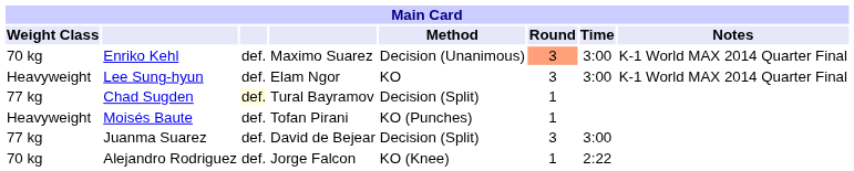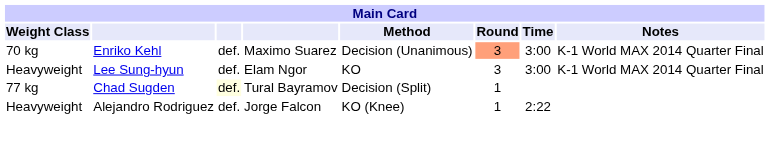 <table class="toccolours" style="font-size: 85%;">
 <tr>
 <th colspan="8" style="background-color: #ccf; color: #000080; text-align: center;"><strong>Main Card</strong></th>
 </tr>
 <tr>
 <th colspan="1" style="background-color: #E6E8FA; color: #000000; text-align: center;">Weight Class</th>
 <th colspan="1" style="background-color: #E6E8FA; color: #000000; text-align: center;"></th>
 <th colspan="1" style="background-color: #E6E8FA; color: #000000; text-align: center;"></th>
 <th colspan="1" style="background-color: #E6E8FA; color: #000000; text-align: center;"></th>
 <th colspan="1" style="background-color: #E6E8FA; color: #000000; text-align: center;">Method</th>
 <th colspan="1" style="background-color: #E6E8FA; color: #000000; text-align: center;">Round</th>
 <th colspan="1" style="background-color: #E6E8FA; color: #000000; text-align: center;">Time</th>
 <th colspan="1" style="background-color: #E6E8FA; color: #000000; text-align: center;">Notes</th>
 </tr>
 <tr>
 <td>70 kg</td>
 <td> <a href='#'>Enriko Kehl</a></td>
 <td align=center>def.</td>
 <td> Maximo Suarez</td>
 <td>Decision (Unanimous)</td>
 <td align=center style="background: lightsalmon;">3</td>
 <td align=center>3:00</td>
 <td>K-1 World MAX 2014 Quarter Final</td>
 </tr>
 <tr>
 <td>Heavyweight</td>
 <td> <a href='#'>Lee Sung-hyun</a></td>
 <td align=center>def.</td>
 <td> Elam Ngor</td>
 <td>KO</td>
 <td align=center>3</td>
 <td align=center>3:00</td>
 <td>K-1 World MAX 2014 Quarter Final</td>
 </tr>
 <tr>
 <td>77 kg</td>
 <td> <a href='#'>Chad Sugden</a></td>
 <td align=center style="background: lightyellow;">def.</td>
 <td> Tural Bayramov</td>
 <td>Decision (Split)</td>
 <td align=center>1</td>
 <td align=center></td>
 <td></td>
 </tr>
 <tr>
 <td>Heavyweight</td>
-<td> <a href='#'>Moisés Baute</a></td>
-<td align=center>def.</td>
-<td> Tofan Pirani</td>
-<td>KO (Punches)</td>
-<td align=center>1</td>
-<td align=center></td>
-<td></td>
-</tr>
-<tr>
-<td>77 kg</td>
-<td> Juanma Suarez</td>
-<td align=center>def.</td>
-<td> David de Bejear</td>
-<td>Decision (Split)</td>
-<td align=center>3</td>
-<td align=center>3:00</td>
-<td></td>
-</tr>
-<tr>
-<td>70 kg</td>
 <td> Alejandro Rodriguez</td>
 <td align=center>def.</td>
 <td> Jorge Falcon</td>
 <td>KO (Knee)</td>
 <td align=center>1</td>
 <td align=center>2:22</td>
 <td></td>
 </tr>
 <tr>
 </tr>
 </table>
